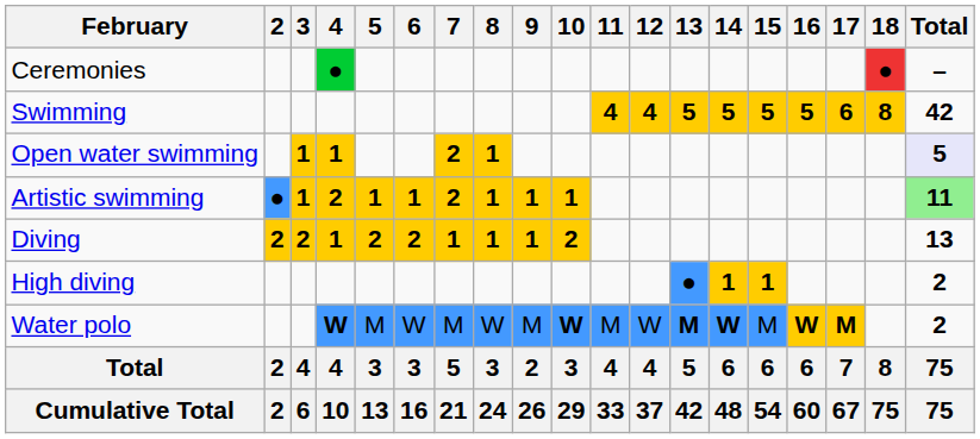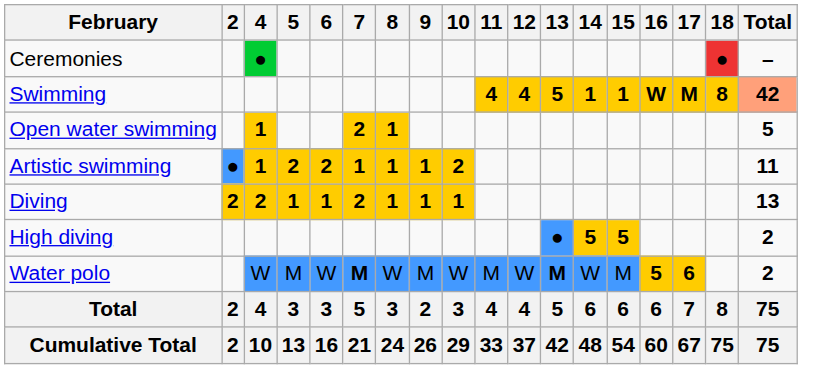 <table class="wikitable" style="line-height:1.25em; text-align:center">
 <tr>
 <th>February</th>
 <th>2</th>
-<th>3</th>
 <th>4</th>
 <th>5</th>
 <th>6</th>
 <th>7</th>
 <th>8</th>
 <th>9</th>
 <th>10</th>
 <th>11</th>
 <th>12</th>
 <th>13</th>
 <th>14</th>
 <th>15</th>
 <th>16</th>
 <th>17</th>
 <th>18</th>
 <th>Total</th>
 </tr>
 <tr>
 <td align=left>Ceremonies</td>
-<td></td>
 <td></td>
 <td bgcolor=#00cc33><strong>●</strong></td>
 <td></td>
 <td></td>
 <td></td>
 <td></td>
 <td></td>
 <td></td>
 <td></td>
 <td></td>
 <td></td>
 <td></td>
 <td></td>
 <td></td>
 <td></td>
 <td bgcolor=#ee3333 align=center><strong>●</strong></td>
 <td><strong>–</strong></td>
 </tr>
 <tr>
 <td align=left><a href='#'>Swimming</a></td>
 <td></td>
 <td></td>
 <td></td>
 <td></td>
 <td></td>
 <td></td>
 <td></td>
 <td></td>
-<td></td>
 <td bgcolor=ffcc00><strong>4</strong></td>
 <td bgcolor=ffcc00><strong>4</strong></td>
 <td bgcolor=ffcc00><strong>5</strong></td>
-<td bgcolor=ffcc00><strong>5</strong></td>
-<td bgcolor=ffcc00><strong>5</strong></td>
-<td bgcolor=ffcc00><strong>5</strong></td>
-<td bgcolor=ffcc00><strong>6</strong></td>
+<td bgcolor=ffcc00><strong>1</strong></td>
+<td bgcolor=ffcc00><strong>1</strong></td>
+<td bgcolor=ffcc00><strong>W</strong></td>
+<td bgcolor=ffcc00><strong>M</strong></td>
 <td bgcolor=ffcc00><strong>8</strong></td>
-<td><strong>42</strong></td>
+<td style="background: lightsalmon;"><strong>42</strong></td>
 </tr>
 <tr>
 <td align=left><a href='#'>Open water swimming</a></td>
 <td></td>
-<td bgcolor=ffcc00><strong>1</strong></td>
 <td bgcolor=ffcc00><strong>1</strong></td>
 <td></td>
 <td></td>
 <td bgcolor=ffcc00><strong>2</strong></td>
 <td bgcolor=ffcc00><strong>1</strong></td>
 <td></td>
 <td></td>
 <td></td>
 <td></td>
 <td></td>
 <td></td>
 <td></td>
 <td></td>
 <td></td>
 <td></td>
-<td style="background: lavender;"><strong>5</strong></td>
+<td><strong>5</strong></td>
 </tr>
 <tr>
 <td align=left><a href='#'>Artistic swimming</a></td>
 <td bgcolor=4399ff>●</td>
 <td bgcolor=ffcc00><strong>1</strong></td>
 <td bgcolor=ffcc00><strong>2</strong></td>
-<td bgcolor=ffcc00><strong>1</strong></td>
-<td bgcolor=ffcc00><strong>1</strong></td>
 <td bgcolor=ffcc00><strong>2</strong></td>
 <td bgcolor=ffcc00><strong>1</strong></td>
 <td bgcolor=ffcc00><strong>1</strong></td>
 <td bgcolor=ffcc00><strong>1</strong></td>
+<td bgcolor=ffcc00><strong>2</strong></td>
 <td></td>
 <td></td>
 <td></td>
 <td></td>
 <td></td>
 <td></td>
 <td></td>
 <td></td>
-<td style="background: lightgreen;"><strong>11</strong></td>
+<td><strong>11</strong></td>
 </tr>
 <tr>
 <td align=left><a href='#'>Diving</a></td>
 <td bgcolor=ffcc00><strong>2</strong></td>
 <td bgcolor=ffcc00><strong>2</strong></td>
 <td bgcolor=ffcc00><strong>1</strong></td>
-<td bgcolor=ffcc00><strong>2</strong></td>
+<td bgcolor=ffcc00><strong>1</strong></td>
 <td bgcolor=ffcc00><strong>2</strong></td>
 <td bgcolor=ffcc00><strong>1</strong></td>
 <td bgcolor=ffcc00><strong>1</strong></td>
 <td bgcolor=ffcc00><strong>1</strong></td>
-<td bgcolor=ffcc00><strong>2</strong></td>
 <td></td>
 <td></td>
 <td></td>
 <td></td>
 <td></td>
 <td></td>
 <td></td>
 <td></td>
 <td><strong>13</strong></td>
 </tr>
 <tr>
 <td align=left><a href='#'>High diving</a></td>
 <td></td>
 <td></td>
 <td></td>
 <td></td>
 <td></td>
 <td></td>
 <td></td>
 <td></td>
 <td></td>
 <td></td>
-<td></td>
 <td bgcolor=4399ff>●</td>
-<td bgcolor=ffcc00><strong>1</strong></td>
-<td bgcolor=ffcc00><strong>1</strong></td>
+<td bgcolor=ffcc00><strong>5</strong></td>
+<td bgcolor=ffcc00><strong>5</strong></td>
 <td></td>
 <td></td>
 <td></td>
 <td><strong>2</strong></td>
 </tr>
 <tr>
 <td align=left><a href='#'>Water polo</a></td>
 <td></td>
-<td></td>
-<td bgcolor=4399ff><strong>W</strong></td>
+<td bgcolor=4399ff>W</td>
+<td bgcolor=4399ff>M</td>
+<td bgcolor=4399ff>W</td>
+<td bgcolor=4399ff><strong>M</strong></td>
+<td bgcolor=4399ff>W</td>
 <td bgcolor=4399ff>M</td>
 <td bgcolor=4399ff>W</td>
 <td bgcolor=4399ff>M</td>
 <td bgcolor=4399ff>W</td>
+<td bgcolor=4399ff><strong>M</strong></td>
+<td bgcolor=4399ff>W</td>
 <td bgcolor=4399ff>M</td>
-<td bgcolor=4399ff><strong>W</strong></td>
-<td bgcolor=4399ff>M</td>
-<td bgcolor=4399ff>W</td>
-<td bgcolor=4399ff><strong>M</strong></td>
-<td bgcolor=4399ff><strong>W</strong></td>
-<td bgcolor=4399ff>M</td>
-<td bgcolor=ffcc00><strong>W</strong></td>
-<td bgcolor=ffcc00><strong>M</strong></td>
+<td bgcolor=ffcc00><strong>5</strong></td>
+<td bgcolor=ffcc00><strong>6</strong></td>
 <td></td>
 <td><strong>2</strong></td>
 </tr>
 <tr>
 <th>Total</th>
 <th>2</th>
-<th>4</th>
 <th>4</th>
 <th>3</th>
 <th>3</th>
 <th>5</th>
 <th>3</th>
 <th>2</th>
 <th>3</th>
 <th>4</th>
 <th>4</th>
 <th>5</th>
 <th>6</th>
 <th>6</th>
 <th>6</th>
 <th>7</th>
 <th>8</th>
 <th>75</th>
 </tr>
 <tr>
 <th>Cumulative Total</th>
 <th>2</th>
-<th>6</th>
 <th>10</th>
 <th>13</th>
 <th>16</th>
 <th>21</th>
 <th>24</th>
 <th>26</th>
 <th>29</th>
 <th>33</th>
 <th>37</th>
 <th>42</th>
 <th>48</th>
 <th>54</th>
 <th>60</th>
 <th>67</th>
 <th>75</th>
 <th>75</th>
 </tr>
 </table>
